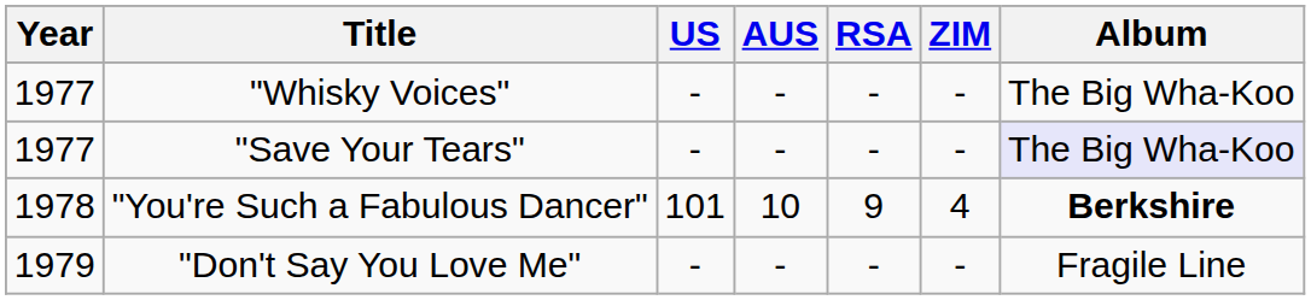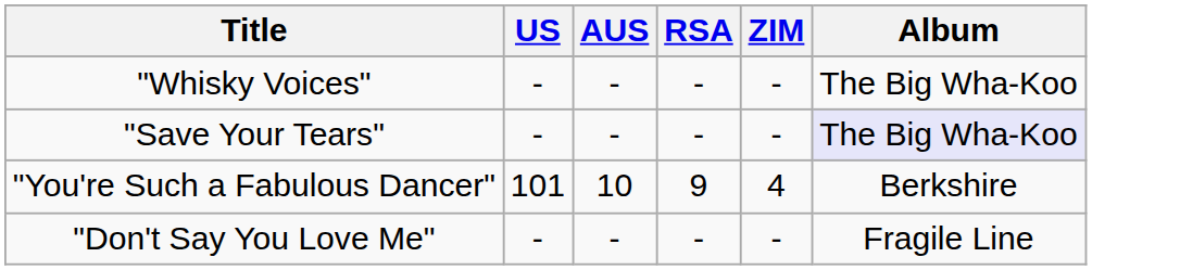 <table class="wikitable" style="text-align:center;">
 <tr>
-<th>Year</th>
 <th>Title</th>
 <th><a href='#'>US</a></th>
 <th><a href='#'>AUS</a></th>
 <th><a href='#'>RSA</a></th>
 <th><a href='#'>ZIM</a></th>
 <th>Album</th>
 </tr>
 <tr>
-<td>1977</td>
 <td>"Whisky Voices"</td>
 <td>-</td>
 <td>-</td>
 <td>-</td>
 <td>-</td>
 <td>The Big Wha-Koo</td>
 </tr>
 <tr>
-<td>1977</td>
 <td>"Save Your Tears"</td>
 <td>-</td>
 <td>-</td>
 <td>-</td>
 <td>-</td>
 <td style="background: lavender;">The Big Wha-Koo</td>
 </tr>
 <tr>
-<td>1978</td>
 <td>"You're Such a Fabulous Dancer"</td>
 <td>101</td>
 <td>10</td>
 <td>9</td>
 <td>4</td>
-<td><strong>Berkshire</strong></td>
+<td>Berkshire</td>
 </tr>
 <tr>
-<td>1979</td>
 <td>"Don't Say You Love Me"</td>
 <td>-</td>
 <td>-</td>
 <td>-</td>
 <td>-</td>
 <td>Fragile Line</td>
 </tr>
 </table>
